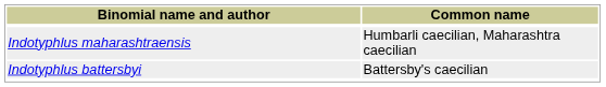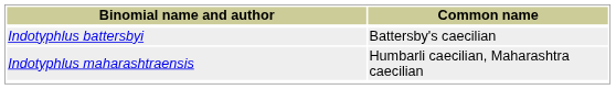 <table style="text-align:left; border:1px solid #999999; width: 55%">
 <tr style="background:#CCCC99; text-align: center; ">
 <th style="width: 60%; ">Binomial name and author</th>
 <th style="width: 40%; ">Common name</th>
 </tr>
 <tr>
 </tr>
 <tr style="background:#EEEEEE;">
+<td><em><a href='#'>Indotyphlus battersbyi</a></em> </td>
+<td>Battersby's caecilian</td>
+</tr>
+<tr style="background:#EEEEEE;">
 <td><em><a href='#'>Indotyphlus maharashtraensis</a></em> </td>
 <td>Humbarli caecilian, Maharashtra caecilian</td>
-</tr>
-<tr style="background:#EEEEEE;">
-<td><em><a href='#'>Indotyphlus battersbyi</a></em> </td>
-<td>Battersby's caecilian</td>
 </tr>
 <tr>
 </tr>
 </table>
